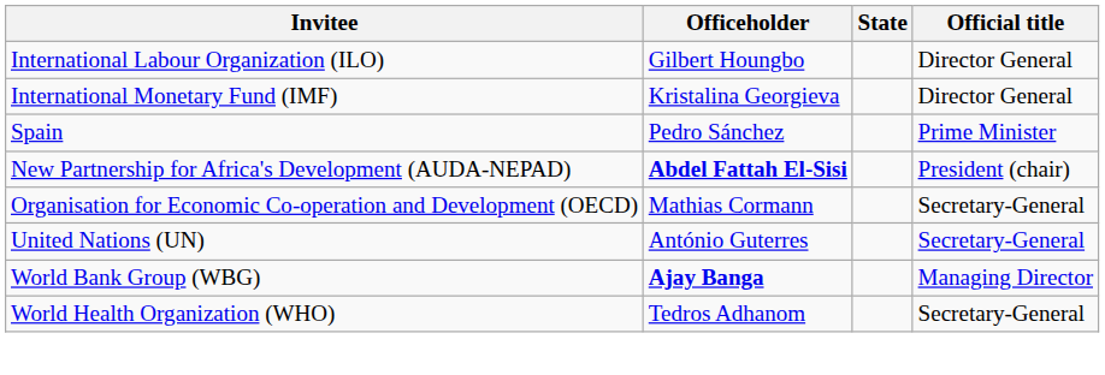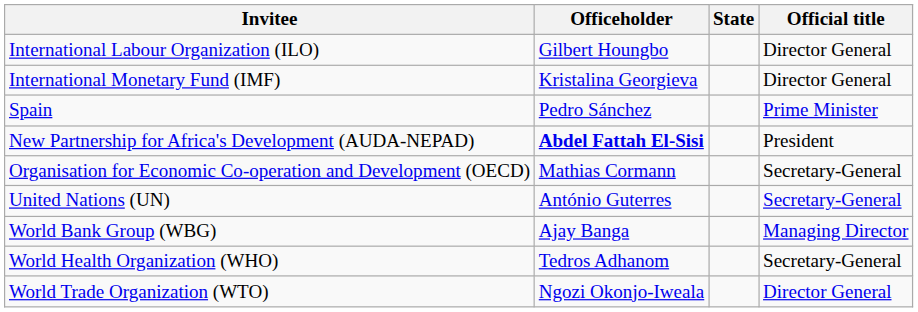 <table class="wikitable sortable">
 <tr>
 <th>Invitee</th>
 <th>Officeholder</th>
 <th>State</th>
 <th>Official title</th>
 </tr>
 <tr>
 <td><a href='#'>International Labour Organization</a> (ILO)</td>
 <td><a href='#'>Gilbert Houngbo</a></td>
 <td></td>
 <td>Director General</td>
 </tr>
 <tr>
 <td><a href='#'>International Monetary Fund</a> (IMF)</td>
 <td><a href='#'>Kristalina Georgieva</a></td>
 <td></td>
 <td>Director General</td>
 </tr>
 <tr>
 <td><a href='#'>Spain</a></td>
 <td><a href='#'>Pedro Sánchez</a></td>
 <td></td>
 <td><a href='#'>Prime Minister</a></td>
 </tr>
 <tr>
 <td><a href='#'>New Partnership for Africa's Development</a> (AUDA-NEPAD)</td>
 <td><strong><a href='#'>Abdel Fattah El-Sisi</a></strong></td>
 <td></td>
-<td><a href='#'>President</a> (chair)</td>
+<td>President</td>
 </tr>
 <tr>
 <td><a href='#'>Organisation for Economic Co-operation and Development</a> (OECD)</td>
 <td><a href='#'>Mathias Cormann</a></td>
 <td></td>
 <td>Secretary-General</td>
 </tr>
 <tr>
 <td><a href='#'>United Nations</a> (UN)</td>
 <td><a href='#'>António Guterres</a></td>
 <td></td>
 <td><a href='#'>Secretary-General</a></td>
 </tr>
 <tr>
 <td><a href='#'>World Bank Group</a> (WBG)</td>
-<td><strong><a href='#'>Ajay Banga</a></strong></td>
+<td><a href='#'>Ajay Banga</a></td>
 <td></td>
 <td><a href='#'>Managing Director</a></td>
 </tr>
 <tr>
 <td><a href='#'>World Health Organization</a> (WHO)</td>
 <td><a href='#'>Tedros Adhanom</a></td>
 <td></td>
 <td>Secretary-General</td>
 </tr>
+<tr>
+<td><a href='#'>World Trade Organization</a> (WTO)</td>
+<td><a href='#'>Ngozi Okonjo-Iweala</a></td>
+<td></td>
+<td><a href='#'>Director General</a></td>
+</tr>
 </table>
